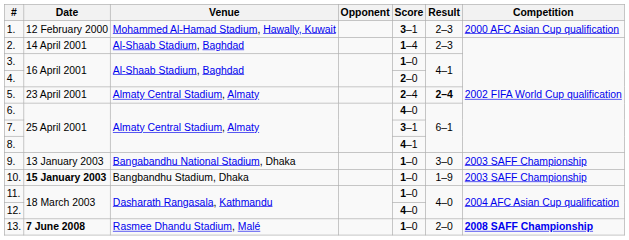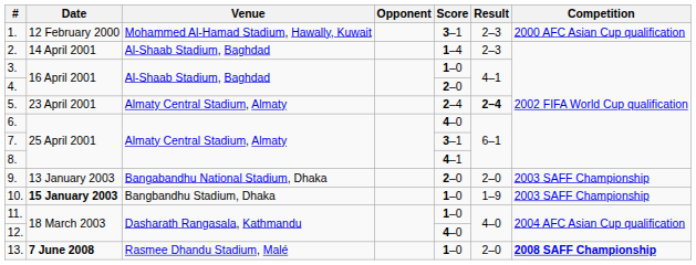 <table class="wikitable sortable">
 <tr>
 <th>#</th>
 <th>Date</th>
 <th>Venue</th>
 <th>Opponent</th>
 <th>Score</th>
 <th>Result</th>
 <th>Competition</th>
 </tr>
 <tr>
 <td>1.</td>
 <td>12 February 2000</td>
 <td><a href='#'>Mohammed Al-Hamad Stadium</a>, <a href='#'>Hawally, Kuwait</a></td>
 <td></td>
 <td align=center><strong>3</strong>–1</td>
 <td align=center>2–3</td>
 <td><a href='#'>2000 AFC Asian Cup qualification</a></td>
 </tr>
 <tr>
 <td>2.</td>
 <td>14 April 2001</td>
 <td><a href='#'>Al-Shaab Stadium</a>, <a href='#'>Baghdad</a></td>
 <td></td>
 <td align=center><strong>1</strong>–4</td>
 <td align=center>2–3</td>
 <td rowspan=7><a href='#'>2002 FIFA World Cup qualification</a></td>
 </tr>
 <tr>
 <td>3.</td>
 <td rowspan=2>16 April 2001</td>
 <td rowspan=2><a href='#'>Al-Shaab Stadium</a>, <a href='#'>Baghdad</a></td>
 <td rowspan=2></td>
 <td align=center><strong>1</strong>–0</td>
 <td align=center rowspan=2>4–1</td>
 </tr>
 <tr>
 <td>4.</td>
 <td align=center><strong>2</strong>–0</td>
 </tr>
 <tr>
 <td>5.</td>
 <td>23 April 2001</td>
 <td><a href='#'>Almaty Central Stadium</a>, <a href='#'>Almaty</a></td>
 <td></td>
 <td align=center><strong>2</strong>–4</td>
 <td align=center><strong>2–4</strong></td>
 </tr>
 <tr>
 <td>6.</td>
 <td rowspan=3>25 April 2001</td>
 <td rowspan=3><a href='#'>Almaty Central Stadium</a>, <a href='#'>Almaty</a></td>
 <td rowspan=3></td>
 <td align=center><strong>4</strong>–0</td>
 <td align=center rowspan=3>6–1</td>
 </tr>
 <tr>
 <td>7.</td>
 <td align=center><strong>3</strong>–1</td>
 </tr>
 <tr>
 <td>8.</td>
 <td align=center><strong>4</strong>–1</td>
 </tr>
 <tr>
 <td>9.</td>
 <td>13 January 2003</td>
 <td><a href='#'>Bangabandhu National Stadium</a>, Dhaka</td>
 <td></td>
-<td align=center><strong>1</strong>–0</td>
-<td align=center>3–0</td>
+<td align=center><strong>2</strong>–0</td>
+<td style="text-align:center">2–0</td>
 <td><a href='#'>2003 SAFF Championship</a></td>
 </tr>
 <tr>
 <td>10.</td>
 <td><strong>15 January 2003</strong></td>
 <td>Bangbandhu Stadium, Dhaka</td>
 <td></td>
 <td align=center><strong>1</strong>–0</td>
 <td align=center>1–9</td>
 <td><a href='#'>2003 SAFF Championship</a></td>
 </tr>
 <tr>
 <td>11.</td>
 <td rowspan=2>18 March 2003</td>
 <td rowspan=2><a href='#'>Dasharath Rangasala</a>, <a href='#'>Kathmandu</a></td>
 <td rowspan=2></td>
 <td align=center><strong>1</strong>–0</td>
 <td align=center rowspan=2>4–0</td>
 <td rowspan=2><a href='#'>2004 AFC Asian Cup qualification</a></td>
 </tr>
 <tr>
 <td>12.</td>
 <td align=center><strong>4</strong>–0</td>
 </tr>
 <tr>
 <td>13.</td>
 <td><strong>7 June 2008</strong></td>
 <td><a href='#'>Rasmee Dhandu Stadium</a>, <a href='#'>Malé</a></td>
 <td></td>
 <td align=center><strong>1</strong>–0</td>
 <td style="text-align:center">2–0</td>
 <td><strong><a href='#'>2008 SAFF Championship</a></strong></td>
 </tr>
 </table>
